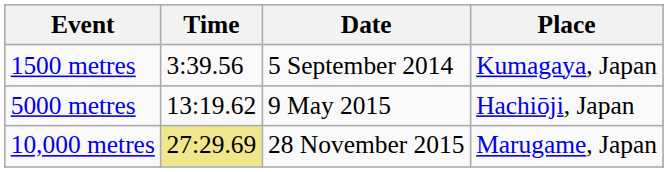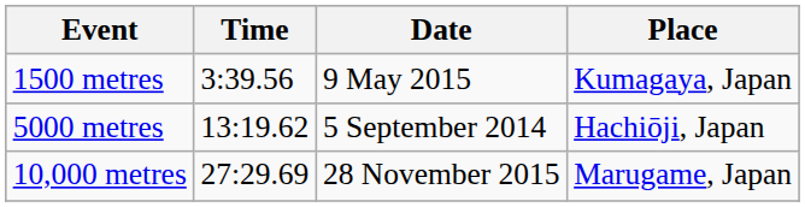 <table class="wikitable">
 <tr>
 <th>Event</th>
 <th>Time</th>
 <th>Date</th>
 <th>Place</th>
 </tr>
 <tr>
 <td><a href='#'>1500 metres</a></td>
 <td>3:39.56</td>
-<td>5 September 2014</td>
+<td>9 May 2015</td>
 <td><a href='#'>Kumagaya</a>, Japan</td>
 </tr>
 <tr>
 <td><a href='#'>5000 metres</a></td>
 <td>13:19.62</td>
-<td>9 May 2015</td>
+<td>5 September 2014</td>
 <td><a href='#'>Hachiōji</a>, Japan</td>
 </tr>
 <tr>
 <td><a href='#'>10,000 metres</a></td>
-<td style="background: khaki;">27:29.69</td>
+<td>27:29.69</td>
 <td>28 November 2015</td>
 <td><a href='#'>Marugame</a>, Japan</td>
 </tr>
 </table>
